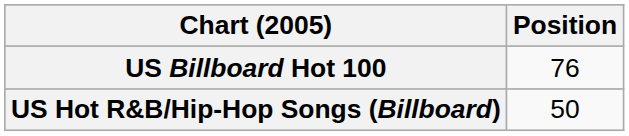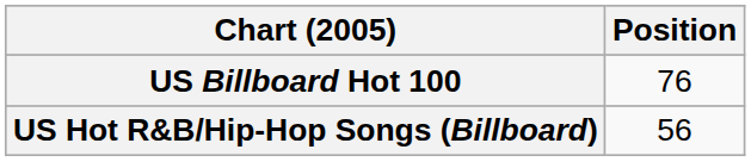 <table class="wikitable sortable plainrowheaders" style="text-align:center">
 <tr>
 <th scope="col">Chart (2005)</th>
 <th scope="col">Position</th>
 </tr>
 <tr>
 <th scope="row">US <em>Billboard</em> Hot 100</th>
 <td>76</td>
 </tr>
 <tr>
 <th scope="row">US Hot R&B/Hip-Hop Songs (<em>Billboard</em>)</th>
-<td>50</td>
+<td>56</td>
 </tr>
 </table>
